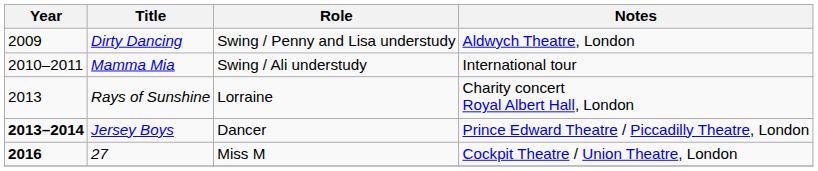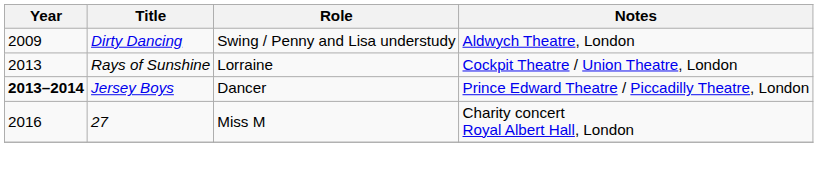 <table class="wikitable sortable">
 <tr>
 <th>Year</th>
 <th>Title</th>
 <th>Role</th>
 <th class="unsortable">Notes</th>
 </tr>
 <tr>
 <td>2009</td>
 <td><em><a href='#'>Dirty Dancing</a></em></td>
 <td>Swing / Penny and Lisa understudy</td>
 <td><a href='#'>Aldwych Theatre</a>, London</td>
 </tr>
 <tr>
-<td>2010–2011</td>
-<td><em><a href='#'>Mamma Mia</a></em></td>
-<td>Swing / Ali understudy</td>
-<td>International tour</td>
-</tr>
-<tr>
 <td>2013</td>
 <td><em>Rays of Sunshine</em></td>
 <td>Lorraine</td>
-<td>Charity concert<br><a href='#'>Royal Albert Hall</a>, London</td>
+<td><a href='#'>Cockpit Theatre</a> / <a href='#'>Union Theatre</a>, London</td>
 </tr>
 <tr>
 <td><strong>2013–2014</strong></td>
 <td><em><a href='#'>Jersey Boys</a></em></td>
 <td>Dancer</td>
 <td><a href='#'>Prince Edward Theatre</a> / <a href='#'>Piccadilly Theatre</a>, London</td>
 </tr>
 <tr>
-<td><strong>2016</strong></td>
+<td>2016</td>
 <td><em>27</em></td>
 <td>Miss M</td>
-<td><a href='#'>Cockpit Theatre</a> / <a href='#'>Union Theatre</a>, London</td>
+<td>Charity concert<br><a href='#'>Royal Albert Hall</a>, London</td>
 </tr>
 <tr>
 </tr>
 </table>
